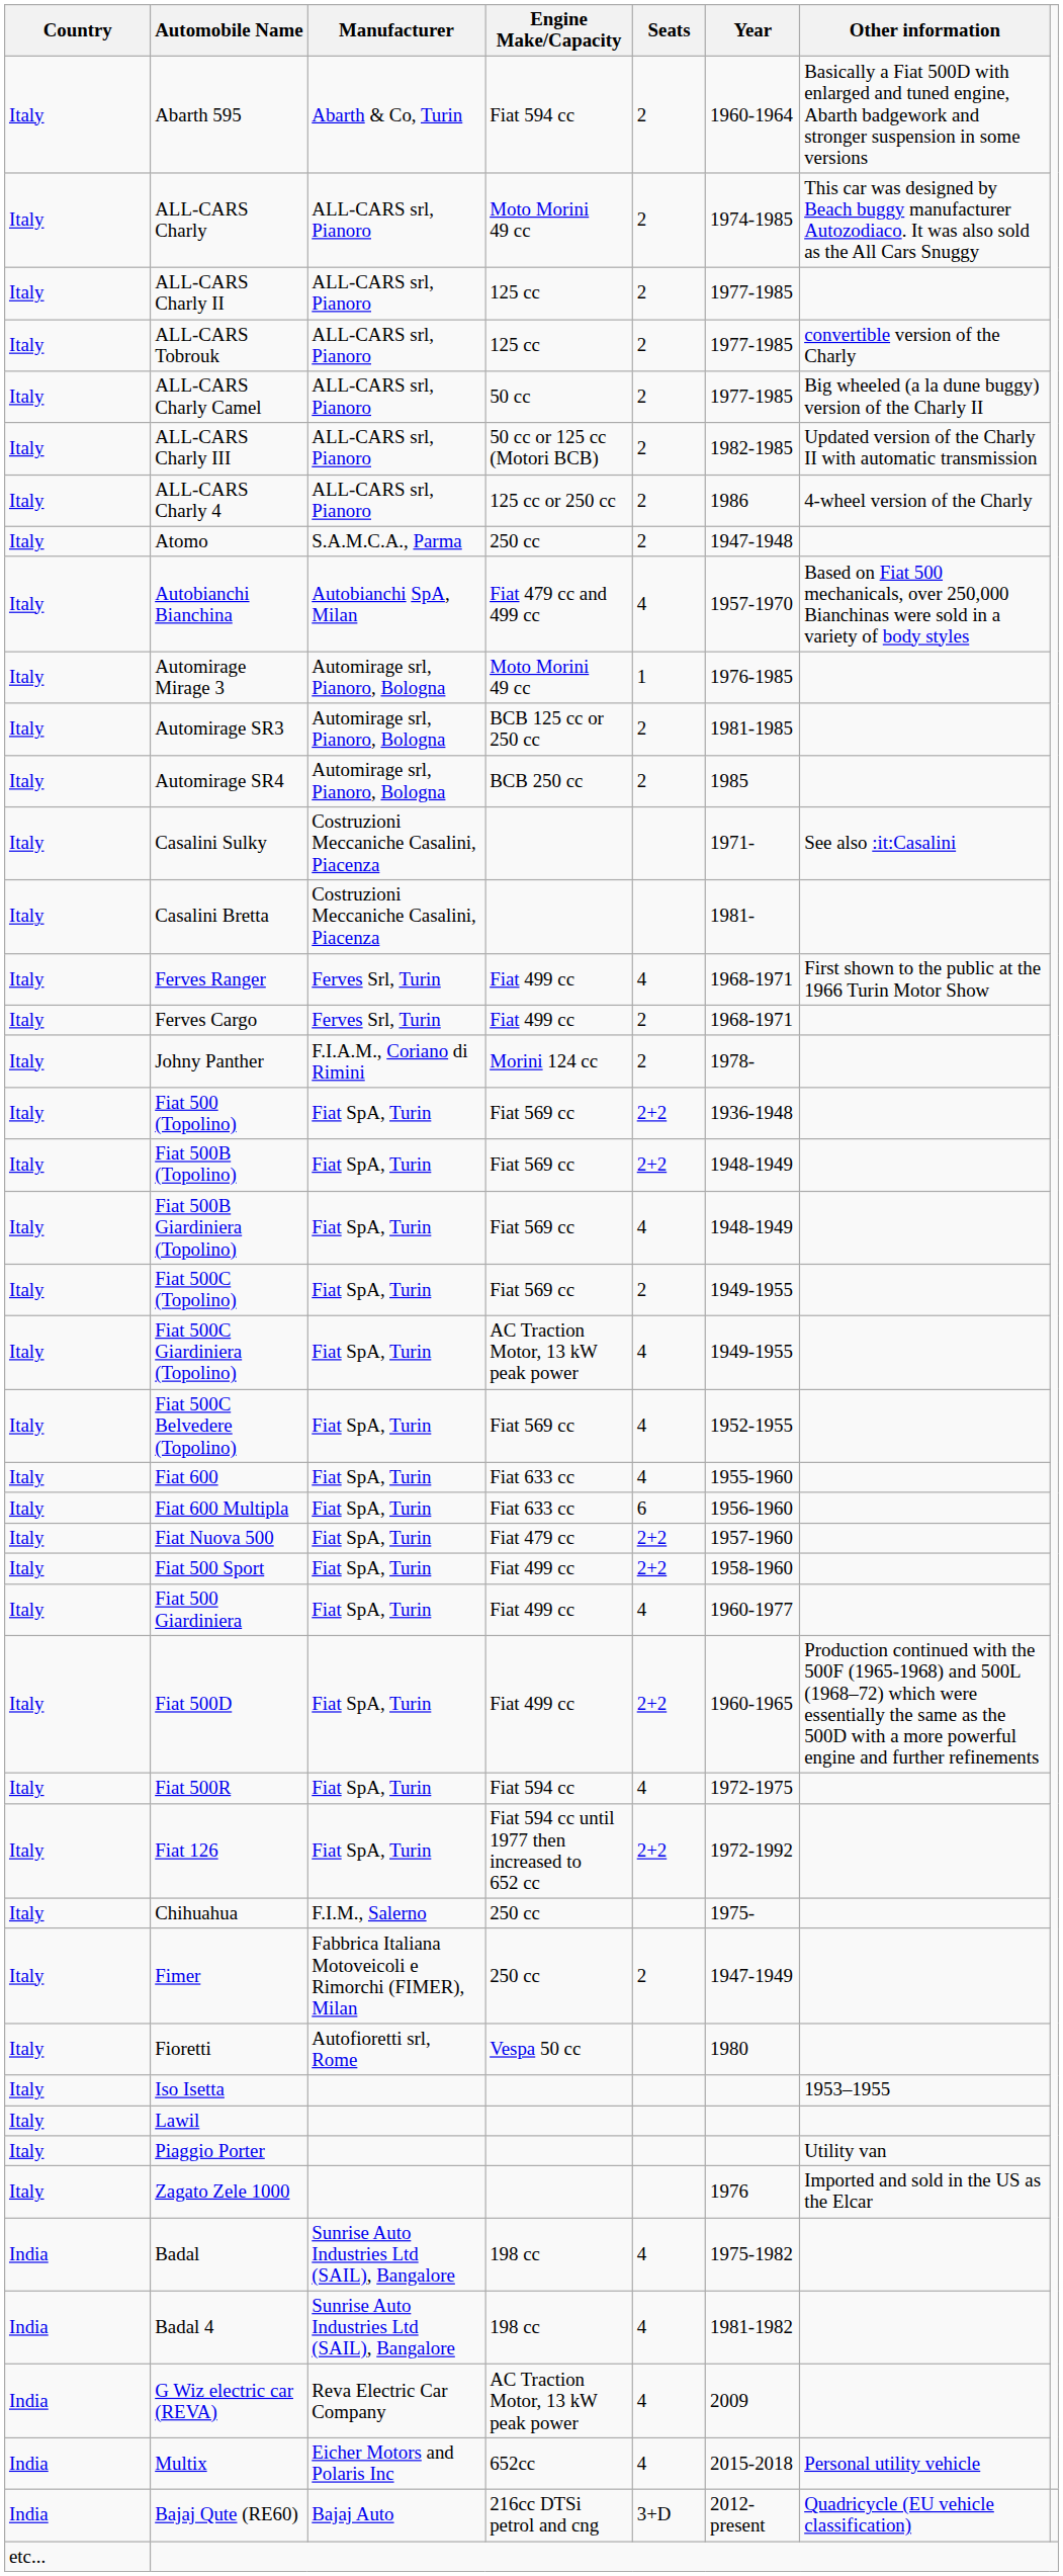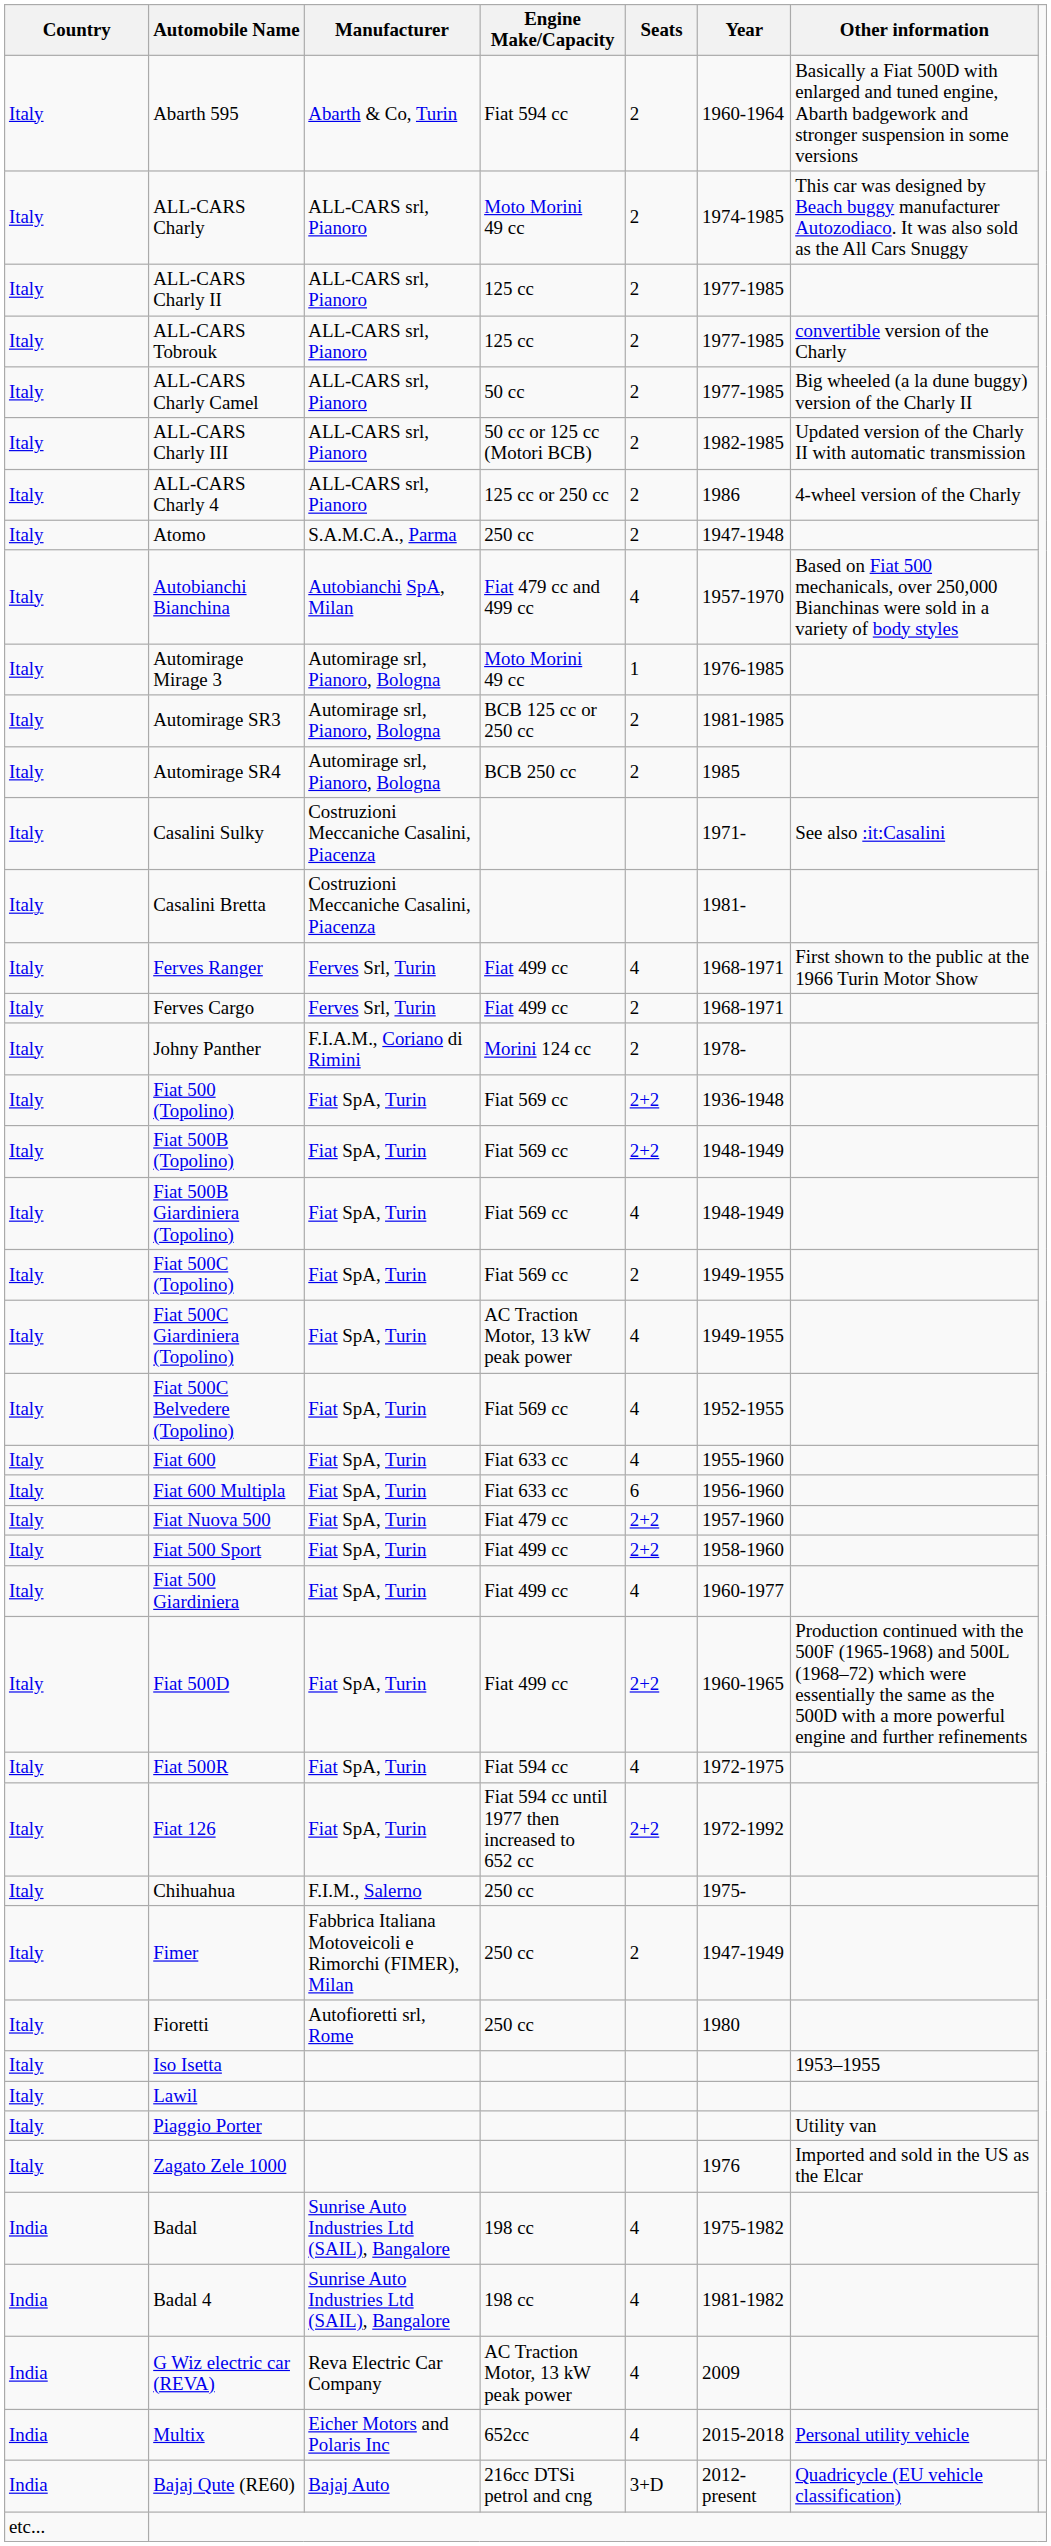 <table class="wikitable sortable"  width="100%">
 <tr>
 <th width="14%">Country</th>
 <th width="15%">Automobile Name</th>
 <th width="17%">Manufacturer</th>
 <th width="14%">Engine Make/Capacity</th>
 <th width="7%">Seats</th>
 <th width="9%">Year</th>
 <th width="24%">Other information</th>
 </tr>
 <tr>
 <td><a href='#'>Italy</a></td>
 <td>Abarth 595</td>
 <td><a href='#'>Abarth</a> & Co, <a href='#'>Turin</a></td>
 <td>Fiat 594 cc</td>
 <td>2</td>
 <td>1960-1964</td>
 <td>Basically a Fiat 500D with enlarged and tuned engine, Abarth badgework and stronger suspension in some versions</td>
 </tr>
 <tr>
 <td><a href='#'>Italy</a></td>
 <td>ALL-CARS Charly</td>
 <td>ALL-CARS srl, <a href='#'>Pianoro</a></td>
 <td><a href='#'>Moto Morini</a> 49 cc</td>
 <td>2</td>
 <td>1974-1985</td>
 <td>This car was designed by <a href='#'>Beach buggy</a> manufacturer <a href='#'>Autozodiaco</a>. It was also sold as the All Cars Snuggy</td>
 </tr>
 <tr>
 <td><a href='#'>Italy</a></td>
 <td>ALL-CARS Charly II</td>
 <td>ALL-CARS srl, <a href='#'>Pianoro</a></td>
 <td>125 cc</td>
 <td>2</td>
 <td>1977-1985</td>
 <td></td>
 </tr>
 <tr>
 <td><a href='#'>Italy</a></td>
 <td>ALL-CARS Tobrouk</td>
 <td>ALL-CARS srl, <a href='#'>Pianoro</a></td>
 <td>125 cc</td>
 <td>2</td>
 <td>1977-1985</td>
 <td><a href='#'>convertible</a> version of the Charly</td>
 </tr>
 <tr>
 <td><a href='#'>Italy</a></td>
 <td>ALL-CARS Charly Camel</td>
 <td>ALL-CARS srl, <a href='#'>Pianoro</a></td>
 <td>50 cc</td>
 <td>2</td>
 <td>1977-1985</td>
 <td>Big wheeled (a la dune buggy) version of the Charly II</td>
 </tr>
 <tr>
 <td><a href='#'>Italy</a></td>
 <td>ALL-CARS Charly III</td>
 <td>ALL-CARS srl, <a href='#'>Pianoro</a></td>
 <td>50 cc or 125 cc (Motori BCB)</td>
 <td>2</td>
 <td>1982-1985</td>
 <td>Updated version of the Charly II with automatic transmission</td>
 </tr>
 <tr>
 <td><a href='#'>Italy</a></td>
 <td>ALL-CARS Charly 4</td>
 <td>ALL-CARS srl, <a href='#'>Pianoro</a></td>
 <td>125 cc  or 250 cc</td>
 <td>2</td>
 <td>1986</td>
 <td>4-wheel version of the Charly</td>
 </tr>
 <tr>
 <td><a href='#'>Italy</a></td>
 <td>Atomo</td>
 <td>S.A.M.C.A., <a href='#'>Parma</a></td>
 <td>250 cc</td>
 <td>2</td>
 <td>1947-1948</td>
 <td></td>
 </tr>
 <tr>
 <td><a href='#'>Italy</a></td>
 <td><a href='#'>Autobianchi Bianchina</a></td>
 <td><a href='#'>Autobianchi</a> <a href='#'>SpA</a>, <a href='#'>Milan</a></td>
 <td><a href='#'>Fiat</a> 479 cc  and 499 cc</td>
 <td>4</td>
 <td>1957-1970</td>
 <td>Based on <a href='#'>Fiat 500</a> mechanicals, over 250,000 Bianchinas were sold in a variety of <a href='#'>body styles</a></td>
 </tr>
 <tr>
 <td><a href='#'>Italy</a></td>
 <td>Automirage Mirage 3</td>
 <td>Automirage srl, <a href='#'>Pianoro</a>, <a href='#'>Bologna</a></td>
 <td><a href='#'>Moto Morini</a> 49 cc</td>
 <td>1</td>
 <td>1976-1985</td>
 <td></td>
 </tr>
 <tr>
 <td><a href='#'>Italy</a></td>
 <td>Automirage SR3</td>
 <td>Automirage srl, <a href='#'>Pianoro</a>, <a href='#'>Bologna</a></td>
 <td>BCB 125 cc  or 250 cc</td>
 <td>2</td>
 <td>1981-1985</td>
 <td></td>
 </tr>
 <tr>
 <td><a href='#'>Italy</a></td>
 <td>Automirage SR4</td>
 <td>Automirage srl, <a href='#'>Pianoro</a>, <a href='#'>Bologna</a></td>
 <td>BCB 250 cc</td>
 <td>2</td>
 <td>1985</td>
 <td></td>
 </tr>
 <tr>
 <td><a href='#'>Italy</a></td>
 <td>Casalini Sulky</td>
 <td>Costruzioni Meccaniche Casalini, <a href='#'>Piacenza</a></td>
 <td></td>
 <td></td>
 <td>1971-</td>
 <td> See also <a href='#'>:it:Casalini</a></td>
 </tr>
 <tr>
 <td><a href='#'>Italy</a></td>
 <td>Casalini Bretta</td>
 <td>Costruzioni Meccaniche Casalini, <a href='#'>Piacenza</a></td>
 <td></td>
 <td></td>
 <td>1981-</td>
 <td></td>
 </tr>
 <tr>
 <td><a href='#'>Italy</a></td>
 <td><a href='#'>Ferves Ranger</a></td>
 <td><a href='#'>Ferves</a> Srl, <a href='#'>Turin</a></td>
 <td><a href='#'>Fiat</a> 499 cc</td>
 <td>4</td>
 <td>1968-1971</td>
 <td> First shown to the public at the 1966 Turin Motor Show</td>
 </tr>
 <tr>
 <td><a href='#'>Italy</a></td>
 <td>Ferves Cargo</td>
 <td><a href='#'>Ferves</a> Srl, <a href='#'>Turin</a></td>
 <td><a href='#'>Fiat</a> 499 cc</td>
 <td>2</td>
 <td>1968-1971</td>
 <td></td>
 </tr>
 <tr>
 <td><a href='#'>Italy</a></td>
 <td>Johny Panther</td>
 <td>F.I.A.M., <a href='#'>Coriano</a> di <a href='#'>Rimini</a></td>
 <td><a href='#'>Morini</a> 124 cc</td>
 <td>2</td>
 <td>1978-</td>
 <td></td>
 </tr>
 <tr>
 <td><a href='#'>Italy</a></td>
 <td><a href='#'>Fiat 500 (Topolino)</a></td>
 <td><a href='#'>Fiat</a> SpA, <a href='#'>Turin</a></td>
 <td>Fiat 569 cc</td>
 <td><a href='#'>2+2</a></td>
 <td>1936-1948</td>
 <td></td>
 </tr>
 <tr>
 <td><a href='#'>Italy</a></td>
 <td><a href='#'>Fiat 500B (Topolino)</a></td>
 <td><a href='#'>Fiat</a> SpA, <a href='#'>Turin</a></td>
 <td>Fiat 569 cc</td>
 <td><a href='#'>2+2</a></td>
 <td>1948-1949</td>
 <td></td>
 </tr>
 <tr>
 <td><a href='#'>Italy</a></td>
 <td><a href='#'>Fiat 500B Giardiniera (Topolino)</a></td>
 <td><a href='#'>Fiat</a> SpA, <a href='#'>Turin</a></td>
 <td>Fiat 569 cc</td>
 <td>4</td>
 <td>1948-1949</td>
 <td></td>
 </tr>
 <tr>
 <td><a href='#'>Italy</a></td>
 <td><a href='#'>Fiat 500C (Topolino)</a></td>
 <td><a href='#'>Fiat</a> SpA, <a href='#'>Turin</a></td>
 <td>Fiat 569 cc</td>
 <td>2</td>
 <td>1949-1955</td>
 <td></td>
 </tr>
 <tr>
 <td><a href='#'>Italy</a></td>
 <td><a href='#'>Fiat 500C Giardiniera (Topolino)</a></td>
 <td><a href='#'>Fiat</a> SpA, <a href='#'>Turin</a></td>
 <td>AC Traction Motor, 13 kW peak power</td>
 <td>4</td>
 <td>1949-1955</td>
 <td></td>
 </tr>
 <tr>
 <td><a href='#'>Italy</a></td>
 <td><a href='#'>Fiat 500C Belvedere (Topolino)</a></td>
 <td><a href='#'>Fiat</a> SpA, <a href='#'>Turin</a></td>
 <td>Fiat 569 cc</td>
 <td>4</td>
 <td>1952-1955</td>
 <td></td>
 </tr>
 <tr>
 <td><a href='#'>Italy</a></td>
 <td><a href='#'>Fiat 600</a></td>
 <td><a href='#'>Fiat</a> SpA, <a href='#'>Turin</a></td>
 <td>Fiat 633 cc</td>
 <td>4</td>
 <td>1955-1960</td>
 <td></td>
 </tr>
 <tr>
 <td><a href='#'>Italy</a></td>
 <td><a href='#'>Fiat 600 Multipla</a></td>
 <td><a href='#'>Fiat</a> SpA, <a href='#'>Turin</a></td>
 <td>Fiat 633 cc</td>
 <td>6</td>
 <td>1956-1960</td>
 <td></td>
 </tr>
 <tr>
 <td><a href='#'>Italy</a></td>
 <td><a href='#'>Fiat Nuova 500</a></td>
 <td><a href='#'>Fiat</a> SpA, <a href='#'>Turin</a></td>
 <td>Fiat 479 cc</td>
 <td><a href='#'>2+2</a></td>
 <td>1957-1960</td>
 <td></td>
 </tr>
 <tr>
 <td><a href='#'>Italy</a></td>
 <td><a href='#'>Fiat 500 Sport</a></td>
 <td><a href='#'>Fiat</a> SpA, <a href='#'>Turin</a></td>
 <td>Fiat 499 cc</td>
 <td><a href='#'>2+2</a></td>
 <td>1958-1960</td>
 <td></td>
 </tr>
 <tr>
 <td><a href='#'>Italy</a></td>
 <td><a href='#'>Fiat 500 Giardiniera</a></td>
 <td><a href='#'>Fiat</a> SpA, <a href='#'>Turin</a></td>
 <td>Fiat 499 cc</td>
 <td>4</td>
 <td>1960-1977</td>
 <td></td>
 </tr>
 <tr>
 <td><a href='#'>Italy</a></td>
 <td><a href='#'>Fiat 500D</a></td>
 <td><a href='#'>Fiat</a> SpA, <a href='#'>Turin</a></td>
 <td>Fiat 499 cc</td>
 <td><a href='#'>2+2</a></td>
 <td>1960-1965</td>
 <td>Production continued with the 500F (1965-1968) and 500L (1968–72) which were essentially the same as the 500D with a more powerful engine and further refinements</td>
 </tr>
 <tr>
 <td><a href='#'>Italy</a></td>
 <td><a href='#'>Fiat 500R</a></td>
 <td><a href='#'>Fiat</a> SpA, <a href='#'>Turin</a></td>
 <td>Fiat 594 cc</td>
 <td>4</td>
 <td>1972-1975</td>
 <td></td>
 </tr>
 <tr>
 <td><a href='#'>Italy</a></td>
 <td><a href='#'>Fiat 126</a></td>
 <td><a href='#'>Fiat</a> SpA, <a href='#'>Turin</a></td>
 <td>Fiat 594 cc until 1977 then increased to 652 cc</td>
 <td><a href='#'>2+2</a></td>
 <td>1972-1992</td>
 <td></td>
 </tr>
 <tr>
 <td><a href='#'>Italy</a></td>
 <td>Chihuahua</td>
 <td>F.I.M., <a href='#'>Salerno</a></td>
 <td>250 cc</td>
 <td></td>
 <td>1975-</td>
 <td></td>
 </tr>
 <tr>
 <td><a href='#'>Italy</a></td>
 <td><a href='#'>Fimer</a></td>
 <td>Fabbrica Italiana Motoveicoli е Rimorchi (FIMER), <a href='#'>Milan</a></td>
 <td>250 cc</td>
 <td>2</td>
 <td>1947-1949</td>
 <td></td>
 </tr>
 <tr>
 <td><a href='#'>Italy</a></td>
 <td>Fioretti</td>
 <td>Autofioretti srl, <a href='#'>Rome</a></td>
-<td><a href='#'>Vespa</a> 50 cc</td>
+<td>250 cc</td>
 <td></td>
 <td>1980</td>
 <td></td>
 </tr>
 <tr>
 <td><a href='#'>Italy</a></td>
 <td><a href='#'>Iso Isetta</a></td>
 <td></td>
 <td></td>
 <td></td>
 <td></td>
 <td>1953–1955</td>
 </tr>
 <tr>
 <td><a href='#'>Italy</a></td>
 <td><a href='#'>Lawil</a></td>
 <td></td>
 <td></td>
 <td></td>
 <td></td>
 <td></td>
 </tr>
 <tr>
 <td><a href='#'>Italy</a></td>
 <td><a href='#'>Piaggio Porter</a></td>
 <td></td>
 <td></td>
 <td></td>
 <td></td>
 <td>Utility van</td>
 </tr>
 <tr>
 <td><a href='#'>Italy</a></td>
 <td><a href='#'>Zagato Zele 1000</a></td>
 <td></td>
 <td></td>
 <td></td>
 <td>1976</td>
 <td>Imported and sold in the US as the Elcar</td>
 </tr>
 <tr>
 <td><a href='#'>India</a></td>
 <td>Badal</td>
 <td><a href='#'>Sunrise Auto Industries Ltd (SAIL)</a>, <a href='#'>Bangalore</a></td>
 <td>198 cc</td>
 <td>4</td>
 <td>1975-1982</td>
 <td></td>
 </tr>
 <tr>
 <td><a href='#'>India</a></td>
 <td>Badal 4</td>
 <td><a href='#'>Sunrise Auto Industries Ltd (SAIL)</a>, <a href='#'>Bangalore</a></td>
 <td>198 cc</td>
 <td>4</td>
 <td>1981-1982</td>
 <td></td>
 </tr>
 <tr>
 <td><a href='#'>India</a></td>
 <td><a href='#'>G Wiz electric car (REVA)</a></td>
 <td>Reva Electric Car Company</td>
 <td>AC Traction Motor, 13 kW peak power</td>
 <td>4</td>
 <td>2009</td>
 <td></td>
 </tr>
 <tr>
 <td><a href='#'>India</a></td>
 <td><a href='#'>Multix</a></td>
 <td><a href='#'>Eicher Motors</a> and <a href='#'>Polaris Inc</a></td>
 <td>652cc</td>
 <td>4</td>
 <td>2015-2018</td>
 <td><a href='#'>Personal utility vehicle</a></td>
 </tr>
 <tr>
 <td><a href='#'>India</a></td>
 <td><a href='#'>Bajaj Qute</a> (RE60)</td>
 <td><a href='#'>Bajaj Auto</a></td>
 <td>216cc DTSi petrol and cng</td>
 <td>3+D</td>
 <td>2012-present</td>
 <td><a href='#'>Quadricycle (EU vehicle classification)</a></td>
 <td></td>
 </tr>
 <tr>
 <td>etc...</td>
 </tr>
 </table>
